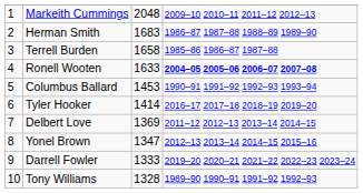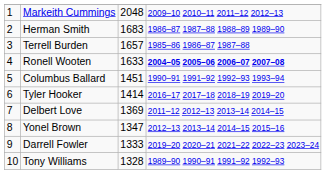 <table class="wikitable">
 <tr>
 </tr>
 <tr>
 <td>1</td>
 <td><a href='#'>Markeith Cummings</a></td>
 <td>2048</td>
 <td style="font-size:80%;"><a href='#'>2009–10</a> <a href='#'>2010–11</a> <a href='#'>2011–12</a> <a href='#'>2012–13</a></td>
 </tr>
 <tr>
 <td>2</td>
 <td>Herman Smith</td>
 <td>1683</td>
 <td style="font-size:80%;"><a href='#'>1986–87</a> <a href='#'>1987–88</a> <a href='#'>1988–89</a> <a href='#'>1989–90</a></td>
 </tr>
 <tr>
 <td>3</td>
 <td>Terrell Burden</td>
-<td>1658</td>
+<td>1657</td>
 <td style="font-size:80%;"><a href='#'>1985–86</a> <a href='#'>1986–87</a> <a href='#'>1987–88</a></td>
 </tr>
 <tr>
 <td>4</td>
 <td>Ronell Wooten</td>
 <td>1633</td>
 <td style="font-size:80%;"><strong><a href='#'>2004–05</a> <a href='#'>2005–06</a> <a href='#'>2006–07</a> <a href='#'>2007–08</a></strong></td>
 </tr>
 <tr>
 <td>5</td>
 <td>Columbus Ballard</td>
-<td>1453</td>
+<td>1451</td>
 <td style="font-size:80%;"><a href='#'>1990–91</a> <a href='#'>1991–92</a> <a href='#'>1992–93</a> <a href='#'>1993–94</a></td>
 </tr>
 <tr>
 <td>6</td>
 <td>Tyler Hooker</td>
 <td>1414</td>
 <td style="font-size:80%;"><a href='#'>2016–17</a> <a href='#'>2017–18</a> <a href='#'>2018–19</a> <a href='#'>2019–20</a></td>
 </tr>
 <tr>
 <td>7</td>
 <td>Delbert Love</td>
 <td>1369</td>
 <td style="font-size:80%;"><a href='#'>2011–12</a> <a href='#'>2012–13</a> <a href='#'>2013–14</a> <a href='#'>2014–15</a></td>
 </tr>
 <tr>
 <td>8</td>
 <td>Yonel Brown</td>
 <td>1347</td>
 <td style="font-size:80%;"><a href='#'>2012–13</a> <a href='#'>2013–14</a> <a href='#'>2014–15</a> <a href='#'>2015–16</a></td>
 </tr>
 <tr>
 <td>9</td>
 <td>Darrell Fowler</td>
 <td>1333</td>
 <td style="font-size:80%;"><a href='#'>2019–20</a> <a href='#'>2020–21</a> <a href='#'>2021–22</a> <a href='#'>2022–23</a> <a href='#'>2023–24</a></td>
 </tr>
 <tr>
 <td>10</td>
 <td>Tony Williams</td>
 <td>1328</td>
 <td style="font-size:80%;"><a href='#'>1989–90</a> <a href='#'>1990–91</a> <a href='#'>1991–92</a> <a href='#'>1992–93</a></td>
 </tr>
 </table>
